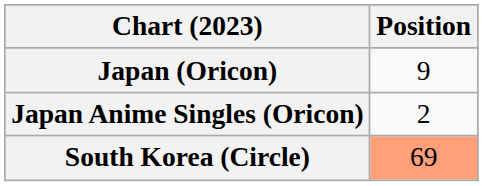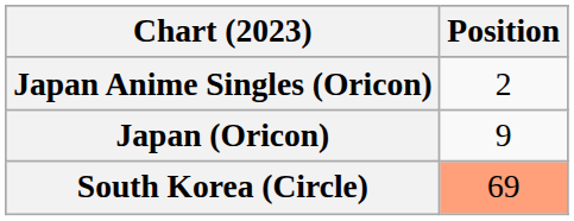 <table class="wikitable sortable plainrowheaders" style="text-align:center">
 <tr>
 <th scope="col">Chart (2023)</th>
 <th scope="col">Position</th>
 </tr>
 <tr>
+<th scope="row">Japan Anime Singles (Oricon)</th>
+<td>2</td>
+</tr>
+<tr>
 <th scope="row">Japan (Oricon)</th>
 <td>9</td>
-</tr>
-<tr>
-<th scope="row">Japan Anime Singles (Oricon)</th>
-<td>2</td>
 </tr>
 <tr>
 <th scope="row">South Korea (Circle)</th>
 <td style="background: lightsalmon;">69</td>
 </tr>
 </table>
